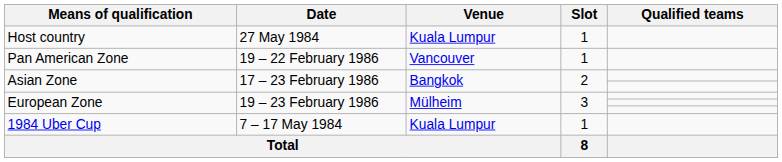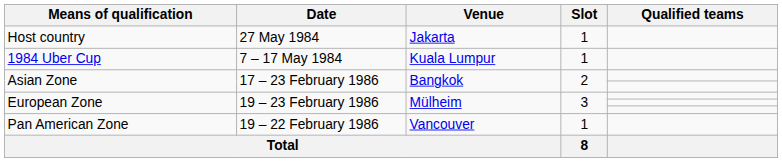 <table class="wikitable" width="900">
 <tr>
 <th width="30%">Means of qualification</th>
 <th width="22%">Date</th>
 <th width="20%">Venue</th>
 <th width="6%">Slot</th>
 <th width="22%">Qualified teams</th>
 </tr>
 <tr>
 <td>Host country</td>
 <td>27 May 1984</td>
-<td><a href='#'>Kuala Lumpur</a></td>
+<td><a href='#'>Jakarta</a></td>
 <td align="center">1</td>
 <td></td>
 </tr>
 <tr>
-<td>Pan American Zone</td>
-<td>19 – 22 February 1986</td>
-<td><a href='#'>Vancouver</a></td>
+<td><a href='#'>1984 Uber Cup</a></td>
+<td>7 – 17 May 1984</td>
+<td><a href='#'>Kuala Lumpur</a></td>
 <td align="center">1</td>
 <td></td>
 </tr>
 <tr>
 <td rowspan="2">Asian Zone</td>
 <td rowspan="2">17 – 23 February 1986</td>
 <td rowspan="2"><a href='#'>Bangkok</a></td>
 <td rowspan="2" align="center">2</td>
 <td></td>
 </tr>
 <tr>
 <td></td>
 </tr>
 <tr>
 <td rowspan="3">European Zone</td>
 <td rowspan="3">19 – 23 February 1986</td>
 <td rowspan="3"><a href='#'>Mülheim</a></td>
 <td rowspan="3" align="center">3</td>
 <td></td>
 </tr>
 <tr>
 <td></td>
 </tr>
 <tr>
 <td></td>
 </tr>
 <tr>
-<td><a href='#'>1984 Uber Cup</a></td>
-<td>7 – 17 May 1984</td>
-<td><a href='#'>Kuala Lumpur</a></td>
+<td>Pan American Zone</td>
+<td>19 – 22 February 1986</td>
+<td><a href='#'>Vancouver</a></td>
 <td align="center">1</td>
 <td></td>
 </tr>
 <tr>
 <th colspan="3">Total</th>
 <th>8</th>
 <th></th>
 </tr>
 </table>
